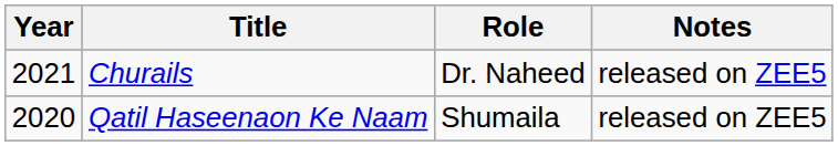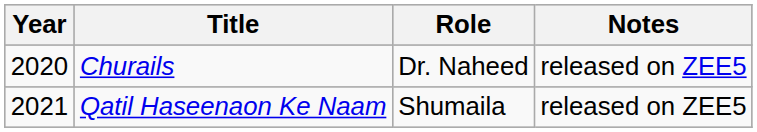 <table Class="wikitable">
 <tr>
 <th>Year</th>
 <th>Title</th>
 <th>Role</th>
 <th>Notes</th>
 </tr>
 <tr>
-<td>2021</td>
+<td>2020</td>
 <td><em><a href='#'>Churails</a></em></td>
 <td>Dr. Naheed</td>
 <td>released on <a href='#'>ZEE5</a></td>
 </tr>
 <tr>
-<td>2020</td>
+<td>2021</td>
 <td><em><a href='#'>Qatil Haseenaon Ke Naam</a></em></td>
 <td>Shumaila</td>
 <td>released on ZEE5</td>
 </tr>
 </table>
